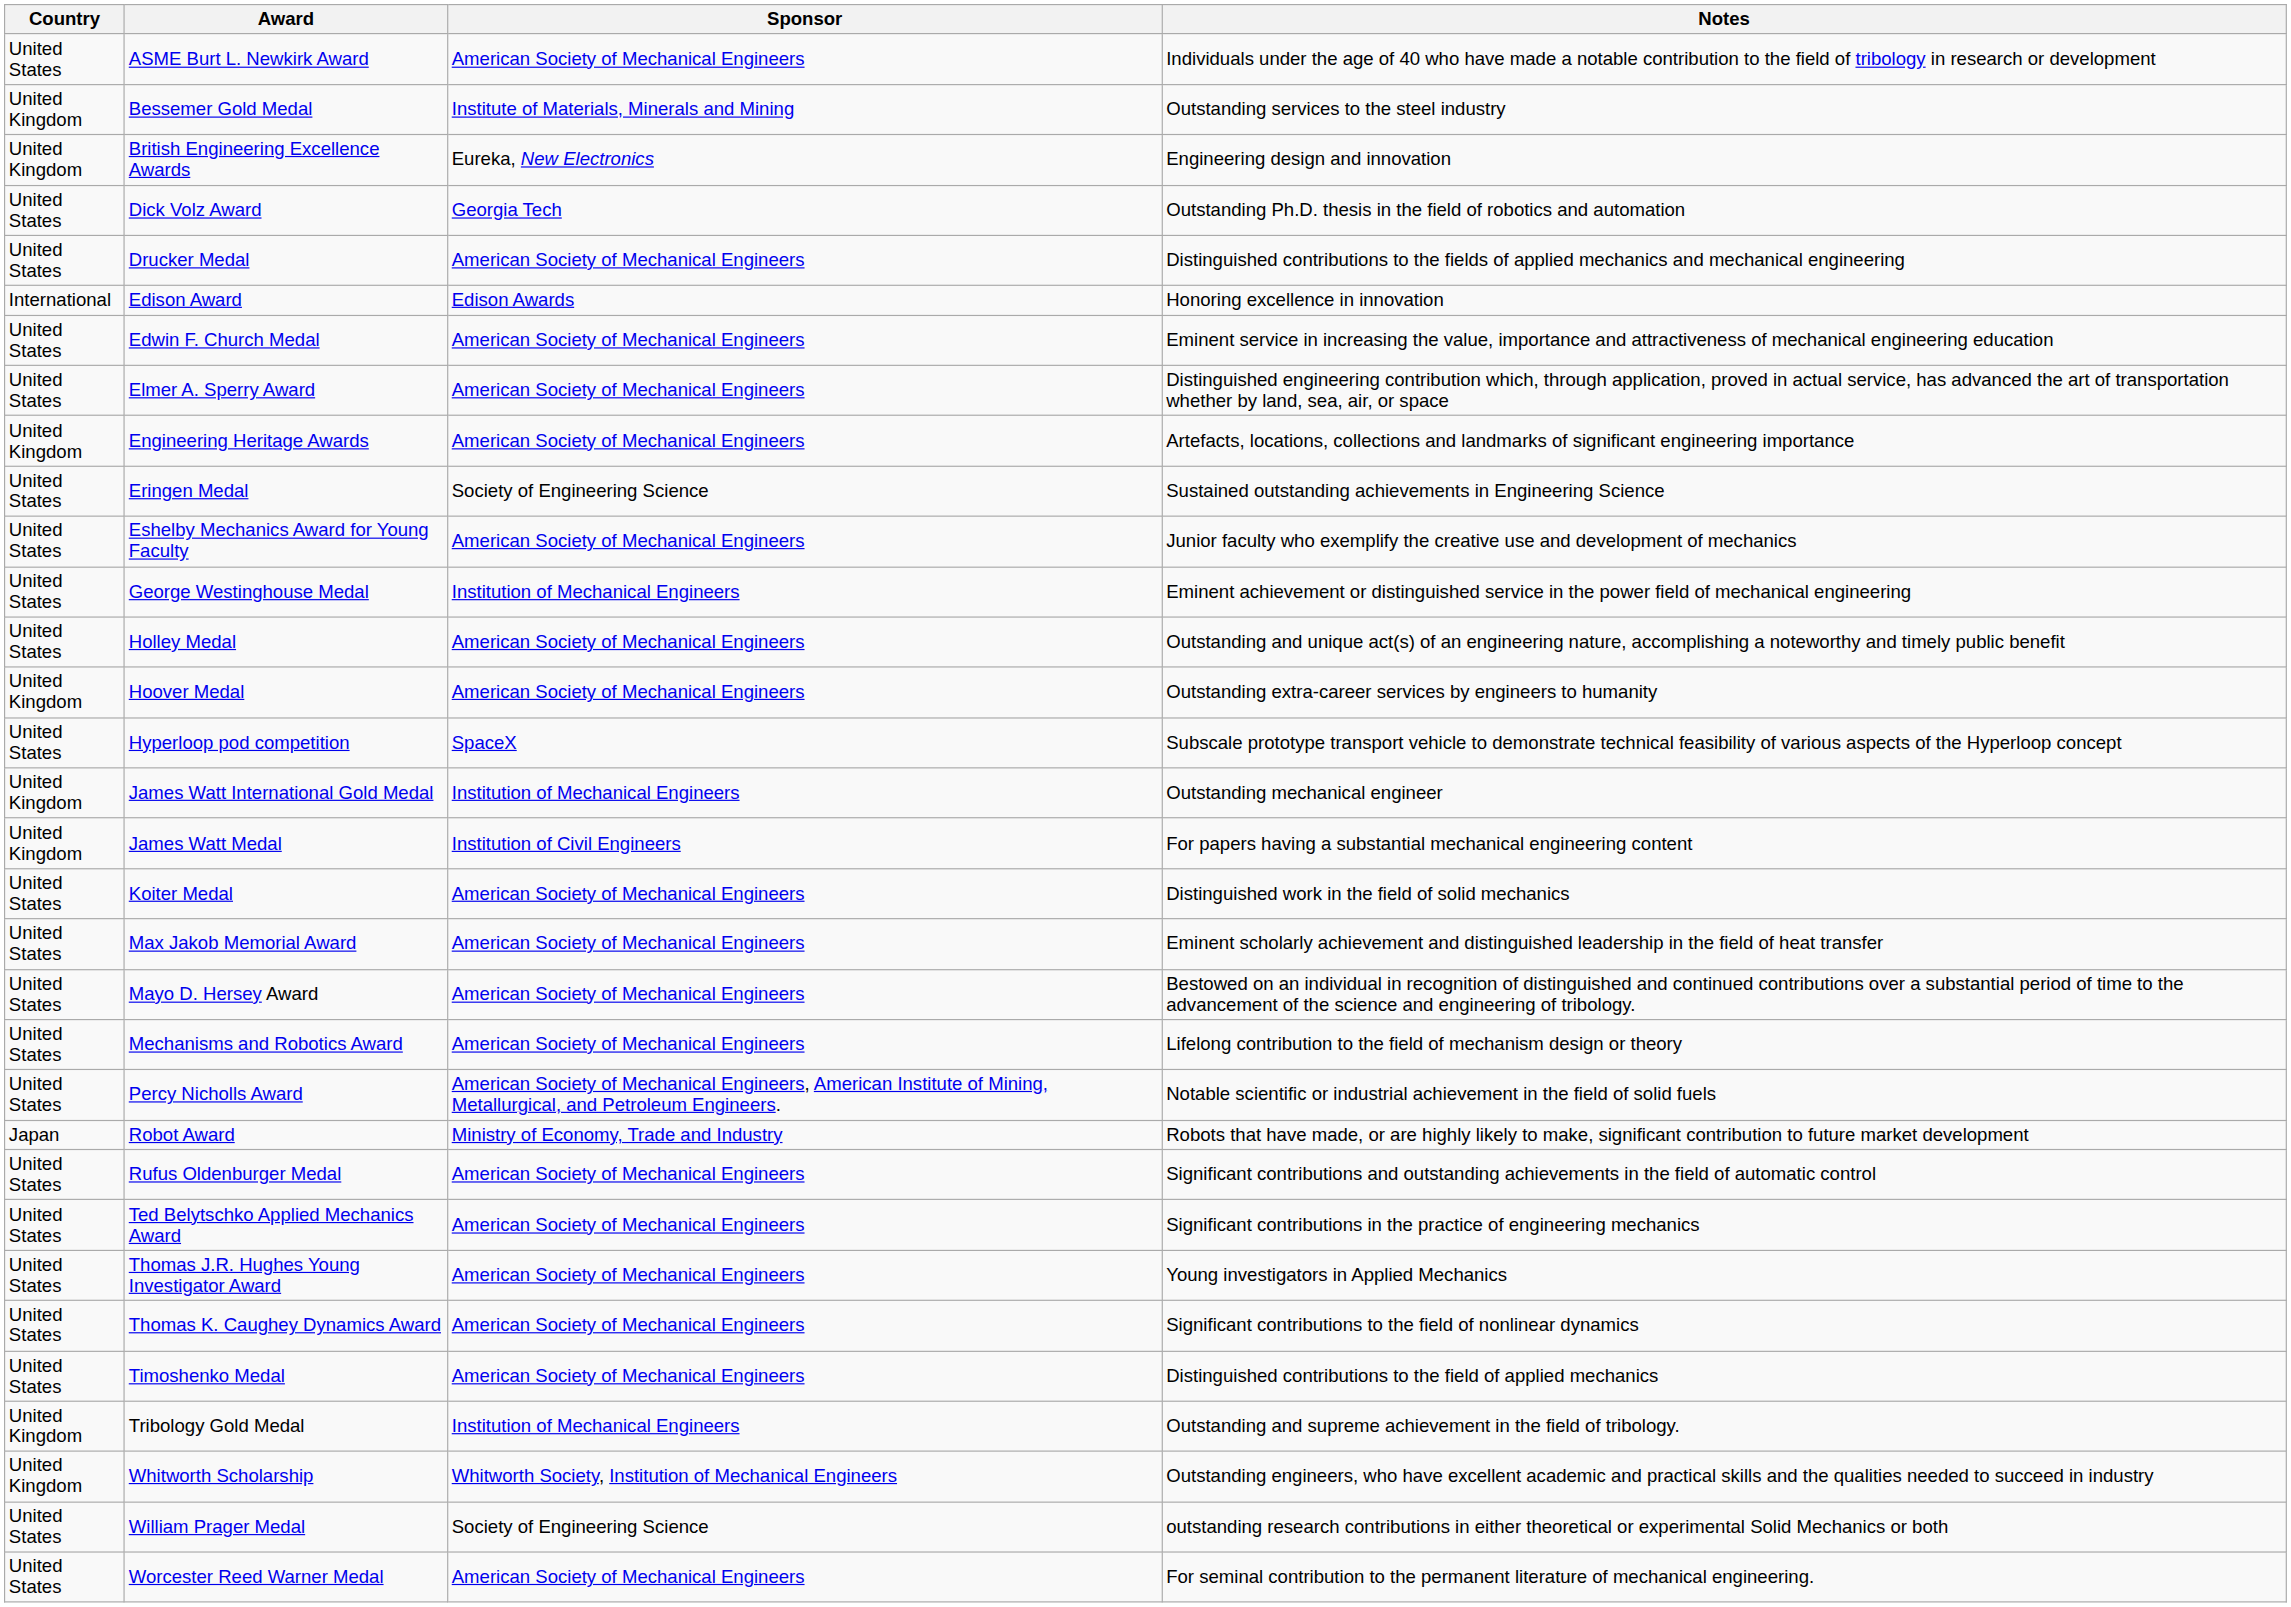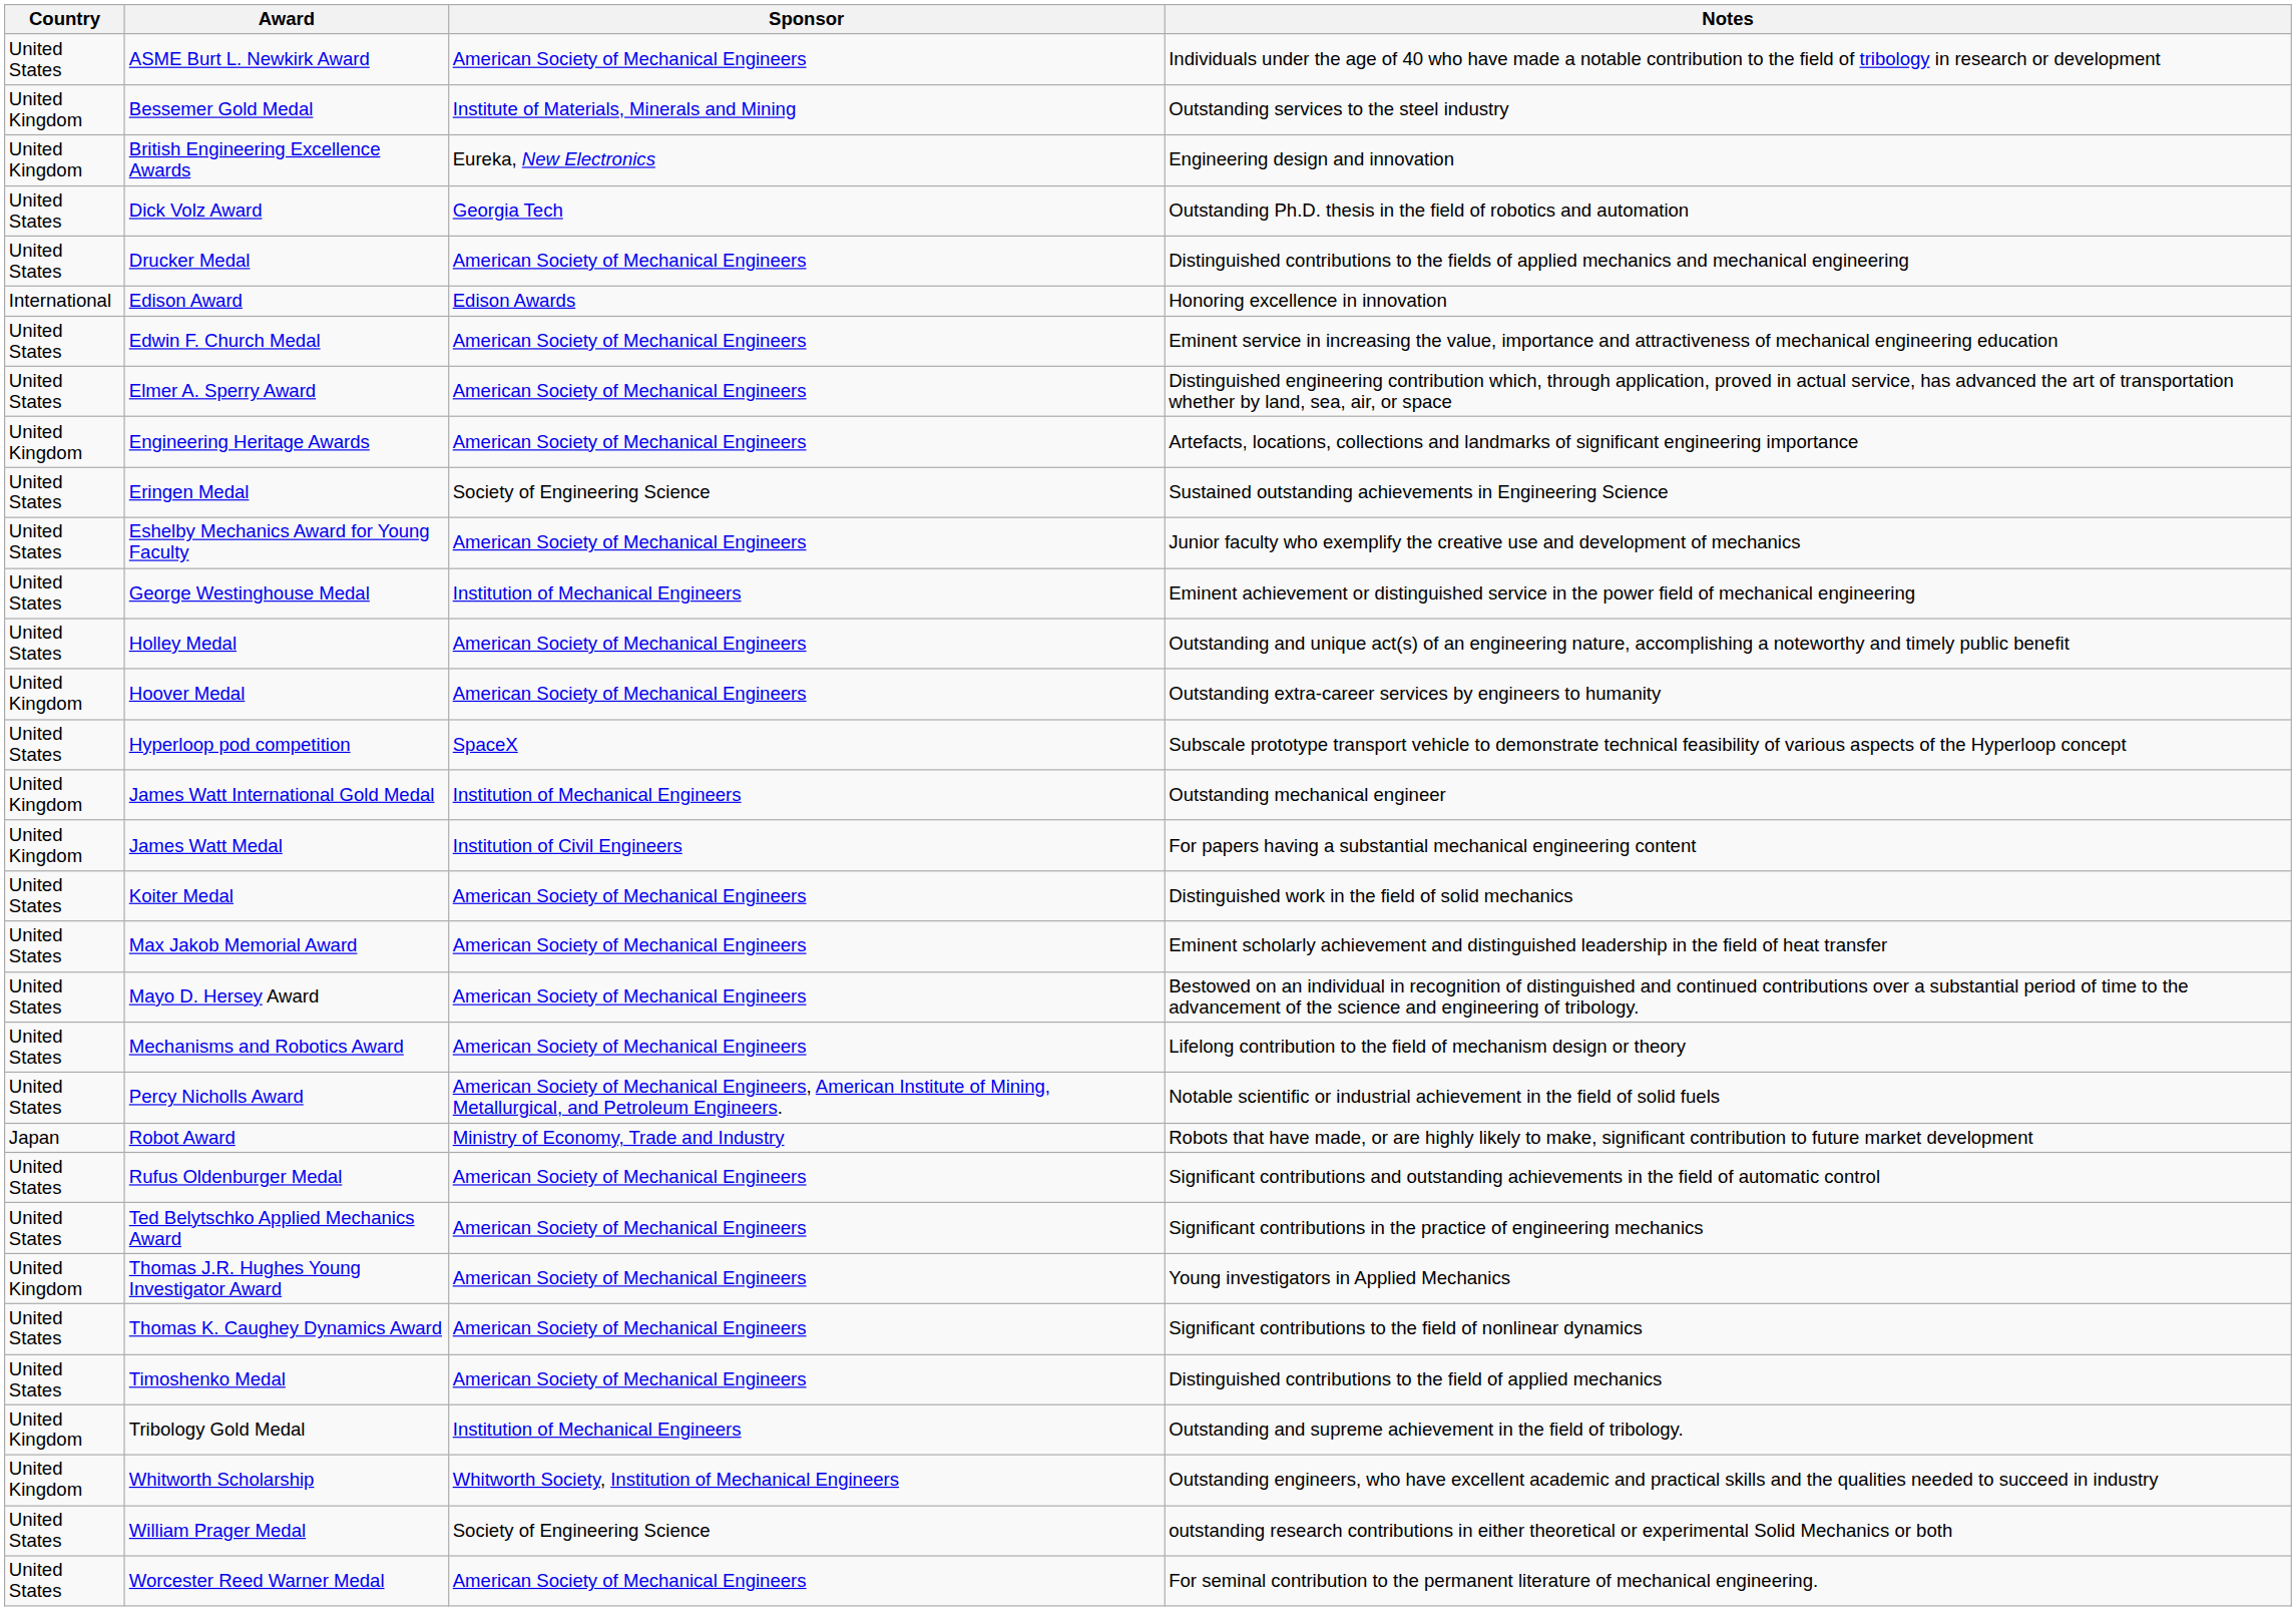 <table Class="wikitable sortable">
 <tr>
 <th style="width:6em;">Country</th>
 <th>Award</th>
 <th>Sponsor</th>
 <th>Notes</th>
 </tr>
 <tr>
 <td>United States</td>
 <td><a href='#'>ASME Burt L. Newkirk Award</a></td>
 <td><a href='#'>American Society of Mechanical Engineers</a></td>
 <td>Individuals under the age of 40 who have made a notable contribution to the field of <a href='#'>tribology</a> in research or development</td>
 </tr>
 <tr>
 <td>United Kingdom</td>
 <td><a href='#'>Bessemer Gold Medal</a></td>
 <td><a href='#'>Institute of Materials, Minerals and Mining</a></td>
 <td>Outstanding services to the steel industry</td>
 </tr>
 <tr>
 <td>United Kingdom</td>
 <td><a href='#'>British Engineering Excellence Awards</a></td>
 <td>Eureka, <em><a href='#'>New Electronics</a></em></td>
 <td>Engineering design and innovation</td>
 </tr>
 <tr>
 <td>United States</td>
 <td><a href='#'>Dick Volz Award</a></td>
 <td><a href='#'>Georgia Tech</a></td>
 <td>Outstanding Ph.D. thesis in the field of robotics and automation</td>
 </tr>
 <tr>
 <td>United States</td>
 <td><a href='#'>Drucker Medal</a></td>
 <td><a href='#'>American Society of Mechanical Engineers</a></td>
 <td>Distinguished contributions to the fields of applied mechanics and mechanical engineering</td>
 </tr>
 <tr>
 <td>International</td>
 <td><a href='#'>Edison Award</a></td>
 <td><a href='#'>Edison Awards</a></td>
 <td>Honoring excellence in innovation</td>
 </tr>
 <tr>
 <td>United States</td>
 <td><a href='#'>Edwin F. Church Medal</a></td>
 <td><a href='#'>American Society of Mechanical Engineers</a></td>
 <td>Eminent service in increasing the value, importance and attractiveness of mechanical engineering education</td>
 </tr>
 <tr>
 <td>United States</td>
 <td><a href='#'>Elmer A. Sperry Award</a></td>
 <td><a href='#'>American Society of Mechanical Engineers</a></td>
 <td>Distinguished engineering contribution which, through application, proved in actual service, has advanced the art of transportation whether by land, sea, air, or space</td>
 </tr>
 <tr>
 <td>United Kingdom</td>
 <td><a href='#'>Engineering Heritage Awards</a></td>
 <td><a href='#'>American Society of Mechanical Engineers</a></td>
 <td>Artefacts, locations, collections and landmarks of significant engineering importance</td>
 </tr>
 <tr>
 <td>United States</td>
 <td><a href='#'>Eringen Medal</a></td>
 <td>Society of Engineering Science</td>
 <td>Sustained outstanding achievements in Engineering Science</td>
 </tr>
 <tr>
 <td>United States</td>
 <td><a href='#'>Eshelby Mechanics Award for Young Faculty</a></td>
 <td><a href='#'>American Society of Mechanical Engineers</a></td>
 <td>Junior faculty who exemplify the creative use and development of mechanics</td>
 </tr>
 <tr>
 <td>United States</td>
 <td><a href='#'>George Westinghouse Medal</a></td>
 <td><a href='#'>Institution of Mechanical Engineers</a></td>
 <td>Eminent achievement or distinguished service in the power field of mechanical engineering</td>
 </tr>
 <tr>
 <td>United States</td>
 <td><a href='#'>Holley Medal</a></td>
 <td><a href='#'>American Society of Mechanical Engineers</a></td>
 <td>Outstanding and unique act(s) of an engineering nature, accomplishing a noteworthy and timely public benefit</td>
 </tr>
 <tr>
 <td>United Kingdom</td>
 <td><a href='#'>Hoover Medal</a></td>
 <td><a href='#'>American Society of Mechanical Engineers</a></td>
 <td>Outstanding extra-career services by engineers to humanity</td>
 </tr>
 <tr>
 <td>United States</td>
 <td><a href='#'>Hyperloop pod competition</a></td>
 <td><a href='#'>SpaceX</a></td>
 <td>Subscale prototype transport vehicle to demonstrate technical feasibility of various aspects of the Hyperloop concept</td>
 </tr>
 <tr>
 <td>United Kingdom</td>
 <td><a href='#'>James Watt International Gold Medal</a></td>
 <td><a href='#'>Institution of Mechanical Engineers</a></td>
 <td>Outstanding mechanical engineer</td>
 </tr>
 <tr>
 <td>United Kingdom</td>
 <td><a href='#'>James Watt Medal</a></td>
 <td><a href='#'>Institution of Civil Engineers</a></td>
 <td>For papers having a substantial mechanical engineering content</td>
 </tr>
 <tr>
 <td>United States</td>
 <td><a href='#'>Koiter Medal</a></td>
 <td><a href='#'>American Society of Mechanical Engineers</a></td>
 <td>Distinguished work in the field of solid mechanics</td>
 </tr>
 <tr>
 <td>United States</td>
 <td><a href='#'>Max Jakob Memorial Award</a></td>
 <td><a href='#'>American Society of Mechanical Engineers</a></td>
 <td>Eminent scholarly achievement and distinguished leadership in the field of heat transfer</td>
 </tr>
 <tr>
 <td>United States</td>
 <td><a href='#'>Mayo D. Hersey</a> Award</td>
 <td><a href='#'>American Society of Mechanical Engineers</a></td>
 <td>Bestowed on an individual in recognition of distinguished and continued contributions over a substantial period of time to the advancement of the science and engineering of tribology.</td>
 </tr>
 <tr>
 <td>United States</td>
 <td><a href='#'>Mechanisms and Robotics Award</a></td>
 <td><a href='#'>American Society of Mechanical Engineers</a></td>
 <td>Lifelong contribution to the field of mechanism design or theory</td>
 </tr>
 <tr>
 <td>United States</td>
 <td><a href='#'>Percy Nicholls Award</a></td>
 <td><a href='#'>American Society of Mechanical Engineers</a>, <a href='#'>American Institute of Mining, Metallurgical, and Petroleum Engineers</a>.</td>
 <td>Notable scientific or industrial achievement in the field of solid fuels</td>
 </tr>
 <tr>
 <td>Japan</td>
 <td><a href='#'>Robot Award</a></td>
 <td><a href='#'>Ministry of Economy, Trade and Industry</a></td>
 <td>Robots that have made, or are highly likely to make, significant contribution to future market development</td>
 </tr>
 <tr>
 <td>United States</td>
 <td><a href='#'>Rufus Oldenburger Medal</a></td>
 <td><a href='#'>American Society of Mechanical Engineers</a></td>
 <td>Significant contributions and outstanding achievements in the field of automatic control</td>
 </tr>
 <tr>
 <td>United States</td>
 <td><a href='#'>Ted Belytschko Applied Mechanics Award</a></td>
 <td><a href='#'>American Society of Mechanical Engineers</a></td>
 <td>Significant contributions in the practice of engineering mechanics</td>
 </tr>
 <tr>
-<td>United States</td>
+<td>United Kingdom</td>
 <td><a href='#'>Thomas J.R. Hughes Young Investigator Award</a></td>
 <td><a href='#'>American Society of Mechanical Engineers</a></td>
 <td>Young investigators in Applied Mechanics</td>
 </tr>
 <tr>
 <td>United States</td>
 <td><a href='#'>Thomas K. Caughey Dynamics Award</a></td>
 <td><a href='#'>American Society of Mechanical Engineers</a></td>
 <td>Significant contributions to the field of nonlinear dynamics</td>
 </tr>
 <tr>
 <td>United States</td>
 <td><a href='#'>Timoshenko Medal</a></td>
 <td><a href='#'>American Society of Mechanical Engineers</a></td>
 <td>Distinguished contributions to the field of applied mechanics</td>
 </tr>
 <tr>
 <td>United Kingdom</td>
 <td>Tribology Gold Medal</td>
 <td><a href='#'>Institution of Mechanical Engineers</a></td>
 <td>Outstanding and supreme achievement in the field of tribology.</td>
 </tr>
 <tr>
 <td>United Kingdom</td>
 <td><a href='#'>Whitworth Scholarship</a></td>
 <td><a href='#'>Whitworth Society</a>, <a href='#'>Institution of Mechanical Engineers</a></td>
 <td>Outstanding engineers, who have excellent academic and practical skills and the qualities needed to succeed in industry</td>
 </tr>
 <tr>
 <td>United States</td>
 <td><a href='#'>William Prager Medal</a></td>
 <td>Society of Engineering Science</td>
 <td>outstanding research contributions in either theoretical or experimental Solid Mechanics or both</td>
 </tr>
 <tr>
 <td>United States</td>
 <td><a href='#'>Worcester Reed Warner Medal</a></td>
 <td><a href='#'>American Society of Mechanical Engineers</a></td>
 <td>For seminal contribution to the permanent literature of mechanical engineering.</td>
 </tr>
 </table>
